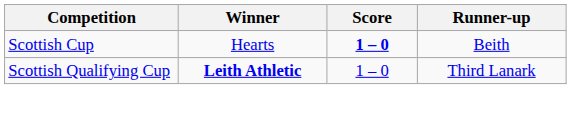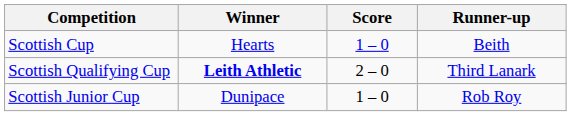 <table class="wikitable" style="text-align: center;">
 <tr>
 <th width=160>Competition</th>
 <th width=135>Winner</th>
 <th width=80>Score</th>
 <th width=135>Runner-up</th>
 </tr>
 <tr>
 <td align=left><a href='#'>Scottish Cup</a></td>
 <td><a href='#'>Hearts</a></td>
-<td><strong><a href='#'>1 – 0</a></strong></td>
+<td><a href='#'>1 – 0</a></td>
 <td><a href='#'>Beith</a></td>
 </tr>
 <tr>
 <td align=left><a href='#'>Scottish Qualifying Cup</a></td>
 <td><strong><a href='#'>Leith Athletic</a></strong></td>
-<td><a href='#'>1 – 0</a></td>
+<td>2 – 0</td>
 <td><a href='#'>Third Lanark</a></td>
 </tr>
+<tr>
+<td align=left><a href='#'>Scottish Junior Cup</a></td>
+<td><a href='#'>Dunipace</a></td>
+<td>1 – 0</td>
+<td><a href='#'>Rob Roy</a></td>
+</tr>
 </table>
